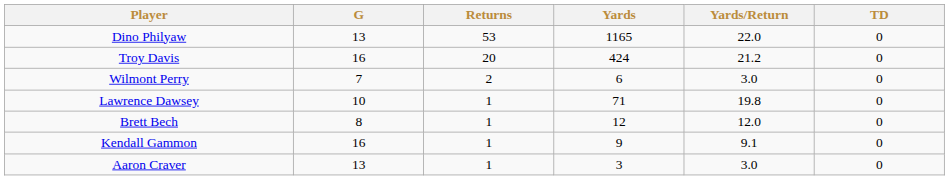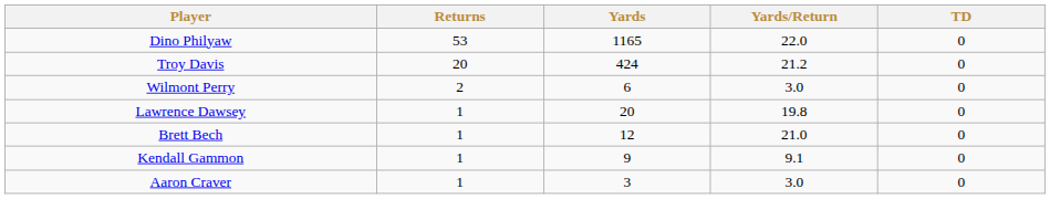 <table class="wikitable">
 <tr style="background:#FFFFFF; color:#BB8C3C">
 <th bgcolor="#DDDDFF" width="20%">Player</th>
-<th bgcolor="#DDDDFF" width="9%">G</th>
 <th bgcolor="#DDDDFF" width="9%">Returns</th>
 <th bgcolor="#DDDDFF" width="9%">Yards</th>
 <th bgcolor="#DDDDFF" width="9%">Yards/Return</th>
 <th bgcolor="#DDDDFF" width="9%">TD</th>
 </tr>
 <tr align="center">
 <td><a href='#'>Dino Philyaw</a></td>
-<td>13</td>
 <td>53</td>
 <td>1165</td>
 <td>22.0</td>
 <td>0</td>
 </tr>
 <tr align="center">
 <td><a href='#'>Troy Davis</a></td>
-<td>16</td>
 <td>20</td>
 <td>424</td>
 <td>21.2</td>
 <td>0</td>
 </tr>
 <tr align="center">
 <td><a href='#'>Wilmont Perry</a></td>
-<td>7</td>
 <td>2</td>
 <td>6</td>
 <td>3.0</td>
 <td>0</td>
 </tr>
 <tr align="center">
 <td><a href='#'>Lawrence Dawsey</a></td>
-<td>10</td>
 <td>1</td>
-<td>71</td>
+<td>20</td>
 <td>19.8</td>
 <td>0</td>
 </tr>
 <tr align="center">
 <td><a href='#'>Brett Bech</a></td>
-<td>8</td>
 <td>1</td>
 <td>12</td>
-<td>12.0</td>
+<td>21.0</td>
 <td>0</td>
 </tr>
 <tr align="center">
 <td><a href='#'>Kendall Gammon</a></td>
-<td>16</td>
 <td>1</td>
 <td>9</td>
 <td>9.1</td>
 <td>0</td>
 </tr>
 <tr align="center">
 <td><a href='#'>Aaron Craver</a></td>
-<td>13</td>
 <td>1</td>
 <td>3</td>
 <td>3.0</td>
 <td>0</td>
 </tr>
 </table>
